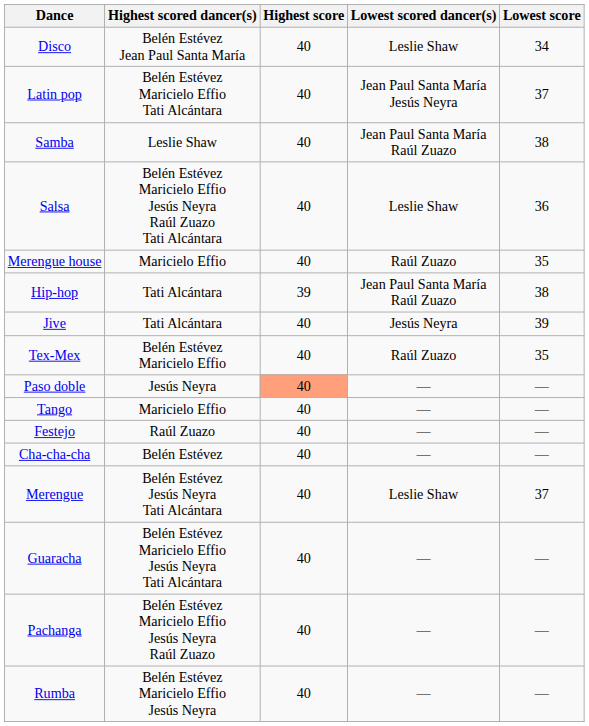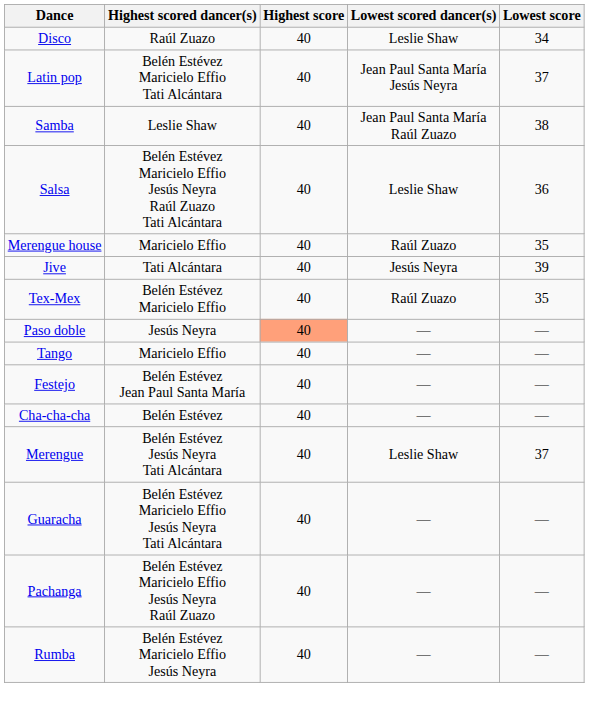 <table class="wikitable sortable" style="text-align:center; white-space:nowrap;  font-size:97%;">
 <tr>
 <th>Dance</th>
 <th class="sortable">Highest scored dancer(s)</th>
 <th>Highest score</th>
 <th class="sortable">Lowest scored dancer(s)</th>
 <th>Lowest score</th>
 </tr>
 <tr>
 <td><a href='#'>Disco</a></td>
-<td>Belén Estévez<br>Jean Paul Santa María</td>
+<td>Raúl Zuazo</td>
 <td>40</td>
 <td>Leslie Shaw</td>
 <td>34</td>
 </tr>
 <tr>
 <td><a href='#'>Latin pop</a></td>
 <td>Belén Estévez<br>Maricielo Effio<br>Tati Alcántara</td>
 <td>40</td>
 <td>Jean Paul Santa María<br>Jesús Neyra</td>
 <td>37</td>
 </tr>
 <tr>
 <td><a href='#'>Samba</a></td>
 <td>Leslie Shaw</td>
 <td>40</td>
 <td>Jean Paul Santa María<br>Raúl Zuazo</td>
 <td>38</td>
 </tr>
 <tr>
 <td><a href='#'>Salsa</a></td>
 <td>Belén Estévez<br>Maricielo Effio<br>Jesús Neyra<br>Raúl Zuazo<br>Tati Alcántara</td>
 <td>40</td>
 <td>Leslie Shaw</td>
 <td>36</td>
 </tr>
 <tr>
 <td><a href='#'>Merengue house</a></td>
 <td>Maricielo Effio</td>
 <td>40</td>
 <td>Raúl Zuazo</td>
 <td>35</td>
 </tr>
 <tr>
-<td><a href='#'>Hip-hop</a></td>
-<td>Tati Alcántara</td>
-<td>39</td>
-<td>Jean Paul Santa María<br>Raúl Zuazo</td>
-<td>38</td>
-</tr>
-<tr>
 <td><a href='#'>Jive</a></td>
 <td>Tati Alcántara</td>
 <td>40</td>
 <td>Jesús Neyra</td>
 <td>39</td>
 </tr>
 <tr>
 <td><a href='#'>Tex-Mex</a></td>
 <td>Belén Estévez<br>Maricielo Effio</td>
 <td>40</td>
 <td>Raúl Zuazo</td>
 <td>35</td>
 </tr>
 <tr>
 <td><a href='#'>Paso doble</a></td>
 <td>Jesús Neyra</td>
 <td style="background: lightsalmon;">40</td>
 <td>—</td>
 <td>—</td>
 </tr>
 <tr>
 <td><a href='#'>Tango</a></td>
 <td>Maricielo Effio</td>
 <td>40</td>
 <td>—</td>
 <td>—</td>
 </tr>
 <tr>
 <td><a href='#'>Festejo</a></td>
-<td>Raúl Zuazo</td>
+<td>Belén Estévez<br>Jean Paul Santa María</td>
 <td>40</td>
 <td>—</td>
 <td>—</td>
 </tr>
 <tr>
 <td><a href='#'>Cha-cha-cha</a></td>
 <td>Belén Estévez</td>
 <td>40</td>
 <td>—</td>
 <td>—</td>
 </tr>
 <tr>
 <td><a href='#'>Merengue</a></td>
 <td>Belén Estévez<br>Jesús Neyra<br>Tati Alcántara</td>
 <td>40</td>
 <td>Leslie Shaw</td>
 <td>37</td>
 </tr>
 <tr>
 <td><a href='#'>Guaracha</a></td>
 <td>Belén Estévez<br>Maricielo Effio<br>Jesús Neyra<br>Tati Alcántara</td>
 <td>40</td>
 <td>—</td>
 <td>—</td>
 </tr>
 <tr>
 <td><a href='#'>Pachanga</a></td>
 <td>Belén Estévez<br>Maricielo Effio<br>Jesús Neyra<br>Raúl Zuazo</td>
 <td>40</td>
 <td>—</td>
 <td>—</td>
 </tr>
 <tr>
 <td><a href='#'>Rumba</a></td>
 <td>Belén Estévez<br>Maricielo Effio<br>Jesús Neyra</td>
 <td>40</td>
 <td>—</td>
 <td>—</td>
 </tr>
 </table>
